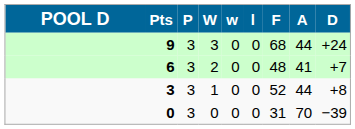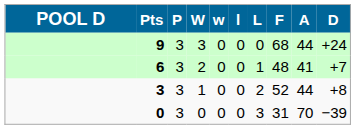 <table align=center cellpadding="3" cellspacing="0" style="background: #f9f9f9; border: 1px #aaa solid; border-collapse: collapse; font-size: 95%;" width=350>
 <tr bgcolor=#006699 style="color:white;">
 <th width=34% style=font-size:120%><strong>POOL D</strong></th>
 <th width=5%>Pts</th>
 <th width=5%>P</th>
 <th width=5%>W</th>
 <th width=5%>w</th>
 <th width=5%>l</th>
+<th width=5%>L</th>
 <th width=5%>F</th>
 <th width=5%>A</th>
 <th width=5%>D</th>
 </tr>
 <tr align=right bgcolor="#ccffcc">
 <td align=left></td>
 <td><strong>9</strong></td>
 <td>3</td>
 <td>3</td>
+<td>0</td>
 <td>0</td>
 <td>0</td>
 <td>68</td>
 <td>44</td>
 <td>+24</td>
 </tr>
 <tr align=right bgcolor="#ccffcc">
 <td align=left></td>
 <td><strong>6</strong></td>
 <td>3</td>
 <td>2</td>
 <td>0</td>
 <td>0</td>
+<td>1</td>
 <td>48</td>
 <td>41</td>
 <td>+7</td>
 </tr>
 <tr align=right>
 <td align=left></td>
 <td><strong>3</strong></td>
 <td>3</td>
 <td>1</td>
 <td>0</td>
 <td>0</td>
+<td>2</td>
 <td>52</td>
 <td>44</td>
 <td>+8</td>
 </tr>
 <tr align=right>
 <td align=left></td>
 <td><strong>0</strong></td>
 <td>3</td>
 <td>0</td>
 <td>0</td>
 <td>0</td>
+<td>3</td>
 <td>31</td>
 <td>70</td>
 <td>−39</td>
 </tr>
 </table>
